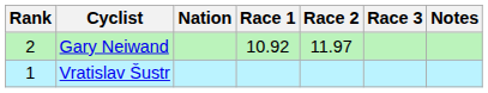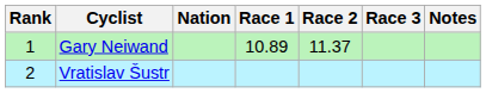 <table class="wikitable sortable" style="text-align:center">
 <tr>
 <th>Rank</th>
 <th>Cyclist</th>
 <th>Nation</th>
 <th>Race 1</th>
 <th>Race 2</th>
 <th>Race 3</th>
 <th>Notes</th>
 </tr>
 <tr bgcolor=bbf3bb>
-<td>2</td>
+<td>1</td>
 <td align=left><a href='#'>Gary Neiwand</a></td>
 <td align=left></td>
-<td>10.92</td>
-<td>11.97</td>
+<td>10.89</td>
+<td>11.37</td>
 <td></td>
 <td></td>
 </tr>
 <tr bgcolor=bbf3ff>
-<td>1</td>
+<td>2</td>
 <td align=left><a href='#'>Vratislav Šustr</a></td>
 <td align=left></td>
 <td></td>
 <td></td>
 <td></td>
 <td></td>
 </tr>
 </table>
